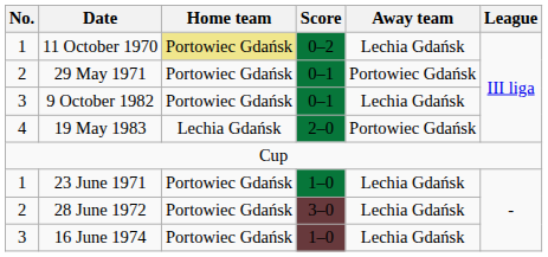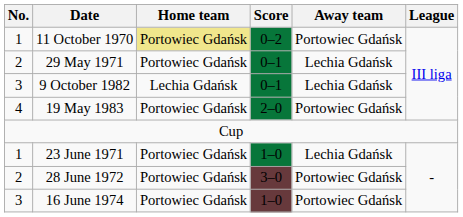 <table class="wikitable" style="text-align: center">
 <tr>
 <th>No.</th>
 <th>Date</th>
 <th>Home team</th>
 <th>Score</th>
 <th>Away team</th>
 <th>League</th>
 </tr>
 <tr>
 <td>1</td>
 <td>11 October 1970</td>
 <td style="background: khaki;">Portowiec Gdańsk</td>
 <td bgcolor=#07763a><span>0–2</span></td>
-<td>Lechia Gdańsk</td>
+<td>Portowiec Gdańsk</td>
 <td rowspan=4><a href='#'>III liga</a></td>
 </tr>
 <tr>
 <td>2</td>
 <td>29 May 1971</td>
 <td>Portowiec Gdańsk</td>
 <td bgcolor=#07763a><span>0–1</span></td>
-<td>Portowiec Gdańsk</td>
+<td>Lechia Gdańsk</td>
 </tr>
 <tr>
 <td>3</td>
 <td>9 October 1982</td>
-<td>Portowiec Gdańsk</td>
+<td>Lechia Gdańsk</td>
 <td bgcolor=#07763a><span>0–1</span></td>
 <td>Lechia Gdańsk</td>
 </tr>
 <tr>
 <td>4</td>
 <td>19 May 1983</td>
-<td>Lechia Gdańsk</td>
+<td>Portowiec Gdańsk</td>
 <td bgcolor=#07763a><span>2–0</span></td>
 <td>Portowiec Gdańsk</td>
 </tr>
 <tr>
 <td colspan=6>Cup</td>
 </tr>
 <tr>
 <td>1</td>
 <td>23 June 1971</td>
 <td>Portowiec Gdańsk</td>
 <td bgcolor=#07763a><span>1–0</span></td>
 <td>Lechia Gdańsk</td>
 <td rowspan=3>-</td>
 </tr>
 <tr>
 <td>2</td>
 <td>28 June 1972</td>
 <td>Portowiec Gdańsk</td>
 <td bgcolor=67393C><span>3–0</span></td>
-<td>Lechia Gdańsk</td>
+<td>Portowiec Gdańsk</td>
 </tr>
 <tr>
 <td>3</td>
 <td>16 June 1974</td>
 <td>Portowiec Gdańsk</td>
 <td bgcolor=67393C><span>1–0</span></td>
-<td>Lechia Gdańsk</td>
+<td>Portowiec Gdańsk</td>
 </tr>
 </table>
